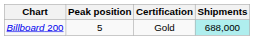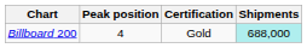 <table class="wikitable">
 <tr>
 <th>Chart</th>
 <th>Peak position</th>
 <th>Certification</th>
 <th>Shipments</th>
 </tr>
 <tr>
 <td><a href='#'><em>Billboard</em> 200</a></td>
-<td align="center">5</td>
+<td align="center">4</td>
 <td align="center">Gold</td>
 <td align="center" style="background: paleturquoise;">688,000</td>
 </tr>
 </table>
